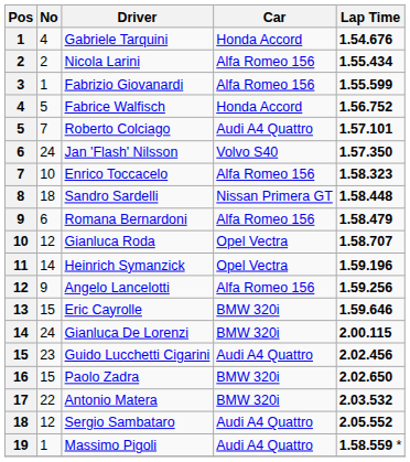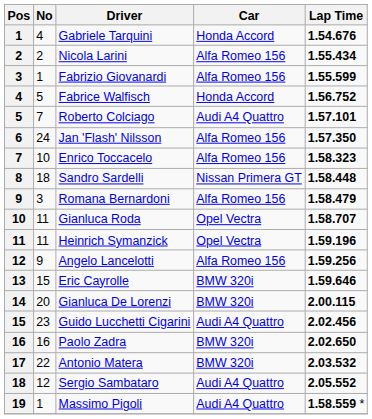 <table class="wikitable" style="font-size: 80%;">
 <tr>
 <th>Pos</th>
 <th>No</th>
 <th>Driver</th>
 <th>Car</th>
 <th>Lap Time</th>
 </tr>
 <tr>
 <th>1</th>
 <td>4</td>
 <td> <a href='#'>Gabriele Tarquini</a></td>
 <td><a href='#'>Honda Accord</a></td>
 <td><strong>1.54.676</strong></td>
 </tr>
 <tr>
 <th>2</th>
 <td>2</td>
 <td> <a href='#'>Nicola Larini</a></td>
 <td><a href='#'>Alfa Romeo 156</a></td>
 <td><strong>1.55.434</strong></td>
 </tr>
 <tr>
 <th>3</th>
 <td>1</td>
 <td> <a href='#'>Fabrizio Giovanardi</a></td>
 <td><a href='#'>Alfa Romeo 156</a></td>
 <td><strong>1.55.599</strong></td>
 </tr>
 <tr>
 <th>4</th>
 <td>5</td>
 <td> <a href='#'>Fabrice Walfisch</a></td>
 <td><a href='#'>Honda Accord</a></td>
 <td><strong>1.56.752</strong></td>
 </tr>
 <tr>
 <th>5</th>
 <td>7</td>
 <td> <a href='#'>Roberto Colciago</a></td>
 <td><a href='#'>Audi A4 Quattro</a></td>
 <td><strong>1.57.101</strong></td>
 </tr>
 <tr>
 <th>6</th>
 <td>24</td>
 <td> <a href='#'>Jan 'Flash' Nilsson</a></td>
-<td><a href='#'>Volvo S40</a></td>
+<td><a href='#'>Alfa Romeo 156</a></td>
 <td><strong>1.57.350</strong></td>
 </tr>
 <tr>
 <th>7</th>
 <td>10</td>
 <td> <a href='#'>Enrico Toccacelo</a></td>
 <td><a href='#'>Alfa Romeo 156</a></td>
 <td><strong>1.58.323</strong></td>
 </tr>
 <tr>
 <th>8</th>
 <td>18</td>
 <td> <a href='#'>Sandro Sardelli</a></td>
 <td><a href='#'>Nissan Primera GT</a></td>
 <td><strong>1.58.448</strong></td>
 </tr>
 <tr>
 <th>9</th>
-<td>6</td>
+<td>3</td>
 <td> <a href='#'>Romana Bernardoni</a></td>
 <td><a href='#'>Alfa Romeo 156</a></td>
 <td><strong>1.58.479</strong></td>
 </tr>
 <tr>
 <th>10</th>
-<td>12</td>
+<td>11</td>
 <td> <a href='#'>Gianluca Roda</a></td>
 <td><a href='#'>Opel Vectra</a></td>
 <td><strong>1.58.707</strong></td>
 </tr>
 <tr>
 <th>11</th>
-<td>14</td>
+<td>11</td>
 <td> <a href='#'>Heinrich Symanzick</a></td>
 <td><a href='#'>Opel Vectra</a></td>
 <td><strong>1.59.196</strong></td>
 </tr>
 <tr>
 <th>12</th>
 <td>9</td>
 <td> <a href='#'>Angelo Lancelotti</a></td>
 <td><a href='#'>Alfa Romeo 156</a></td>
 <td><strong>1.59.256</strong></td>
 </tr>
 <tr>
 <th>13</th>
 <td>15</td>
 <td> <a href='#'>Eric Cayrolle</a></td>
 <td><a href='#'>BMW 320i</a></td>
 <td><strong>1.59.646</strong></td>
 </tr>
 <tr>
 <th>14</th>
-<td>24</td>
+<td>20</td>
 <td> <a href='#'>Gianluca De Lorenzi</a></td>
 <td><a href='#'>BMW 320i</a></td>
 <td><strong>2.00.115</strong></td>
 </tr>
 <tr>
 <th>15</th>
 <td>23</td>
 <td> <a href='#'>Guido Lucchetti Cigarini</a></td>
 <td><a href='#'>Audi A4 Quattro</a></td>
 <td><strong>2.02.456</strong></td>
 </tr>
 <tr>
 <th>16</th>
-<td>15</td>
+<td>16</td>
 <td> <a href='#'>Paolo Zadra</a></td>
 <td><a href='#'>BMW 320i</a></td>
 <td><strong>2.02.650</strong></td>
 </tr>
 <tr>
 <th>17</th>
 <td>22</td>
 <td> <a href='#'>Antonio Matera</a></td>
 <td><a href='#'>BMW 320i</a></td>
 <td><strong>2.03.532</strong></td>
 </tr>
 <tr>
 <th>18</th>
 <td>12</td>
 <td> <a href='#'>Sergio Sambataro</a></td>
 <td><a href='#'>Audi A4 Quattro</a></td>
 <td><strong>2.05.552</strong></td>
 </tr>
 <tr>
 <th>19</th>
 <td>1</td>
 <td> <a href='#'>Massimo Pigoli</a></td>
 <td><a href='#'>Audi A4 Quattro</a></td>
 <td><strong>1.58.559</strong> *</td>
 </tr>
 <tr>
 </tr>
 </table>
